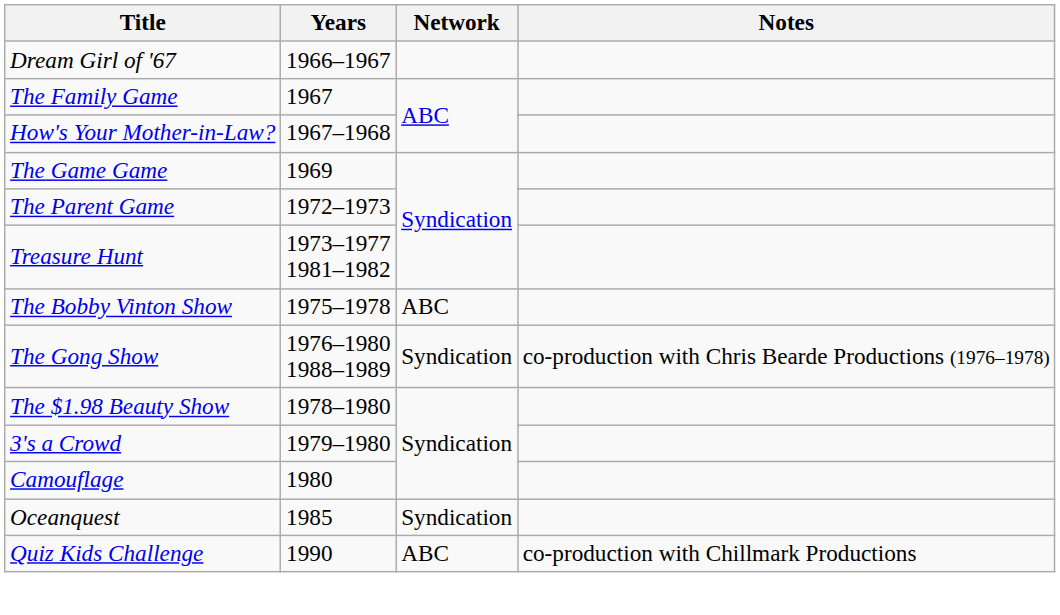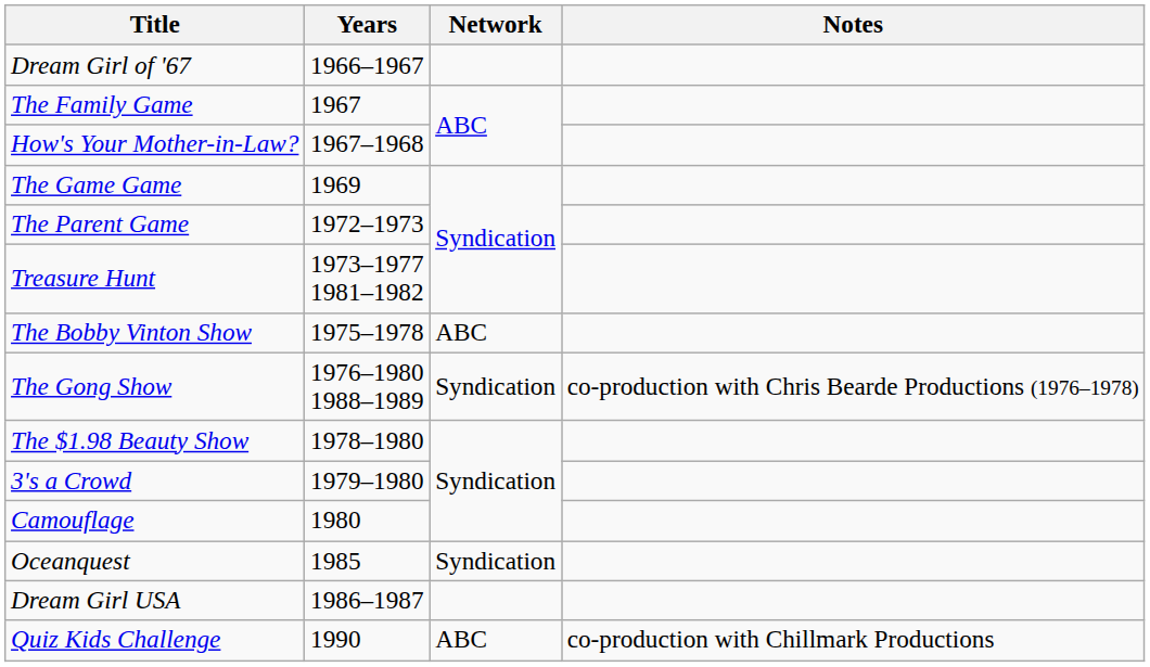 <table class="wikitable sortable">
 <tr>
 <th>Title</th>
 <th>Years</th>
 <th>Network</th>
 <th>Notes</th>
 </tr>
 <tr>
 <td><em>Dream Girl of '67</em></td>
 <td>1966–1967</td>
 <td></td>
 <td></td>
 </tr>
 <tr>
 <td><em><a href='#'>The Family Game</a></em></td>
 <td>1967</td>
 <td rowspan="2"><a href='#'>ABC</a></td>
 <td></td>
 </tr>
 <tr>
 <td><em><a href='#'>How's Your Mother-in-Law?</a></em></td>
 <td>1967–1968</td>
 <td></td>
 </tr>
 <tr>
 <td><em><a href='#'>The Game Game</a></em></td>
 <td>1969</td>
 <td rowspan="3"><a href='#'>Syndication</a></td>
 <td></td>
 </tr>
 <tr>
 <td><em><a href='#'>The Parent Game</a></em></td>
 <td>1972–1973</td>
 <td></td>
 </tr>
 <tr>
 <td><em><a href='#'>Treasure Hunt</a></em></td>
 <td>1973–1977<br>1981–1982</td>
 <td></td>
 </tr>
 <tr>
 <td><em><a href='#'>The Bobby Vinton Show</a></em></td>
 <td>1975–1978</td>
 <td>ABC</td>
 <td></td>
 </tr>
 <tr>
 <td><em><a href='#'>The Gong Show</a></em></td>
 <td>1976–1980<br>1988–1989</td>
 <td>Syndication</td>
 <td>co-production with Chris Bearde Productions <small>(1976–1978)</small></td>
 </tr>
 <tr>
 <td><em><a href='#'>The $1.98 Beauty Show</a></em></td>
 <td>1978–1980</td>
 <td rowspan="3">Syndication</td>
 <td></td>
 </tr>
 <tr>
 <td><em><a href='#'>3's a Crowd</a></em></td>
 <td>1979–1980</td>
 <td></td>
 </tr>
 <tr>
 <td><em><a href='#'>Camouflage</a></em></td>
 <td>1980</td>
 <td></td>
 </tr>
 <tr>
 <td><em>Oceanquest</em></td>
 <td>1985</td>
 <td>Syndication</td>
 <td></td>
 </tr>
 <tr>
+<td><em>Dream Girl USA</em></td>
+<td>1986–1987</td>
+<td></td>
+<td></td>
+</tr>
+<tr>
 <td><em><a href='#'>Quiz Kids Challenge</a></em></td>
 <td>1990</td>
 <td>ABC</td>
 <td>co-production with Chillmark Productions</td>
 </tr>
 </table>
